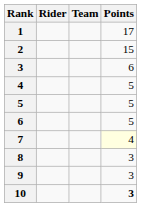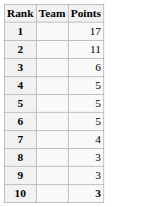 <table class="wikitable" margin-bottom:0;">
 <tr>
 <th scope="col">Rank</th>
-<th scope="col">Rider</th>
 <th scope="col">Team</th>
 <th scope="col">Points</th>
 </tr>
 <tr>
 <th scope="row">1</th>
-<td> </td>
 <td></td>
 <td align="right">17</td>
 </tr>
 <tr>
 <th scope="row">2</th>
 <td></td>
-<td></td>
-<td align="right">15</td>
+<td align="right">11</td>
 </tr>
 <tr>
 <th scope="row">3</th>
-<td> </td>
 <td></td>
 <td align="right">6</td>
 </tr>
 <tr>
 <th scope="row">4</th>
 <td></td>
-<td></td>
 <td align="right">5</td>
 </tr>
 <tr>
 <th scope="row">5</th>
-<td></td>
 <td></td>
 <td align="right">5</td>
 </tr>
 <tr>
 <th scope="row">6</th>
 <td></td>
-<td></td>
 <td align="right">5</td>
 </tr>
 <tr>
 <th scope="row">7</th>
 <td></td>
-<td></td>
-<td align="right" style="background: lightyellow;">4</td>
+<td align="right">4</td>
 </tr>
 <tr>
 <th scope="row">8</th>
-<td> </td>
 <td></td>
 <td align="right">3</td>
 </tr>
 <tr>
 <th scope="row">9</th>
 <td></td>
-<td></td>
 <td align="right">3</td>
 </tr>
 <tr>
 <th scope="row">10</th>
 <td></td>
-<td></td>
 <td align="right"><strong>3</strong></td>
 </tr>
 </table>
